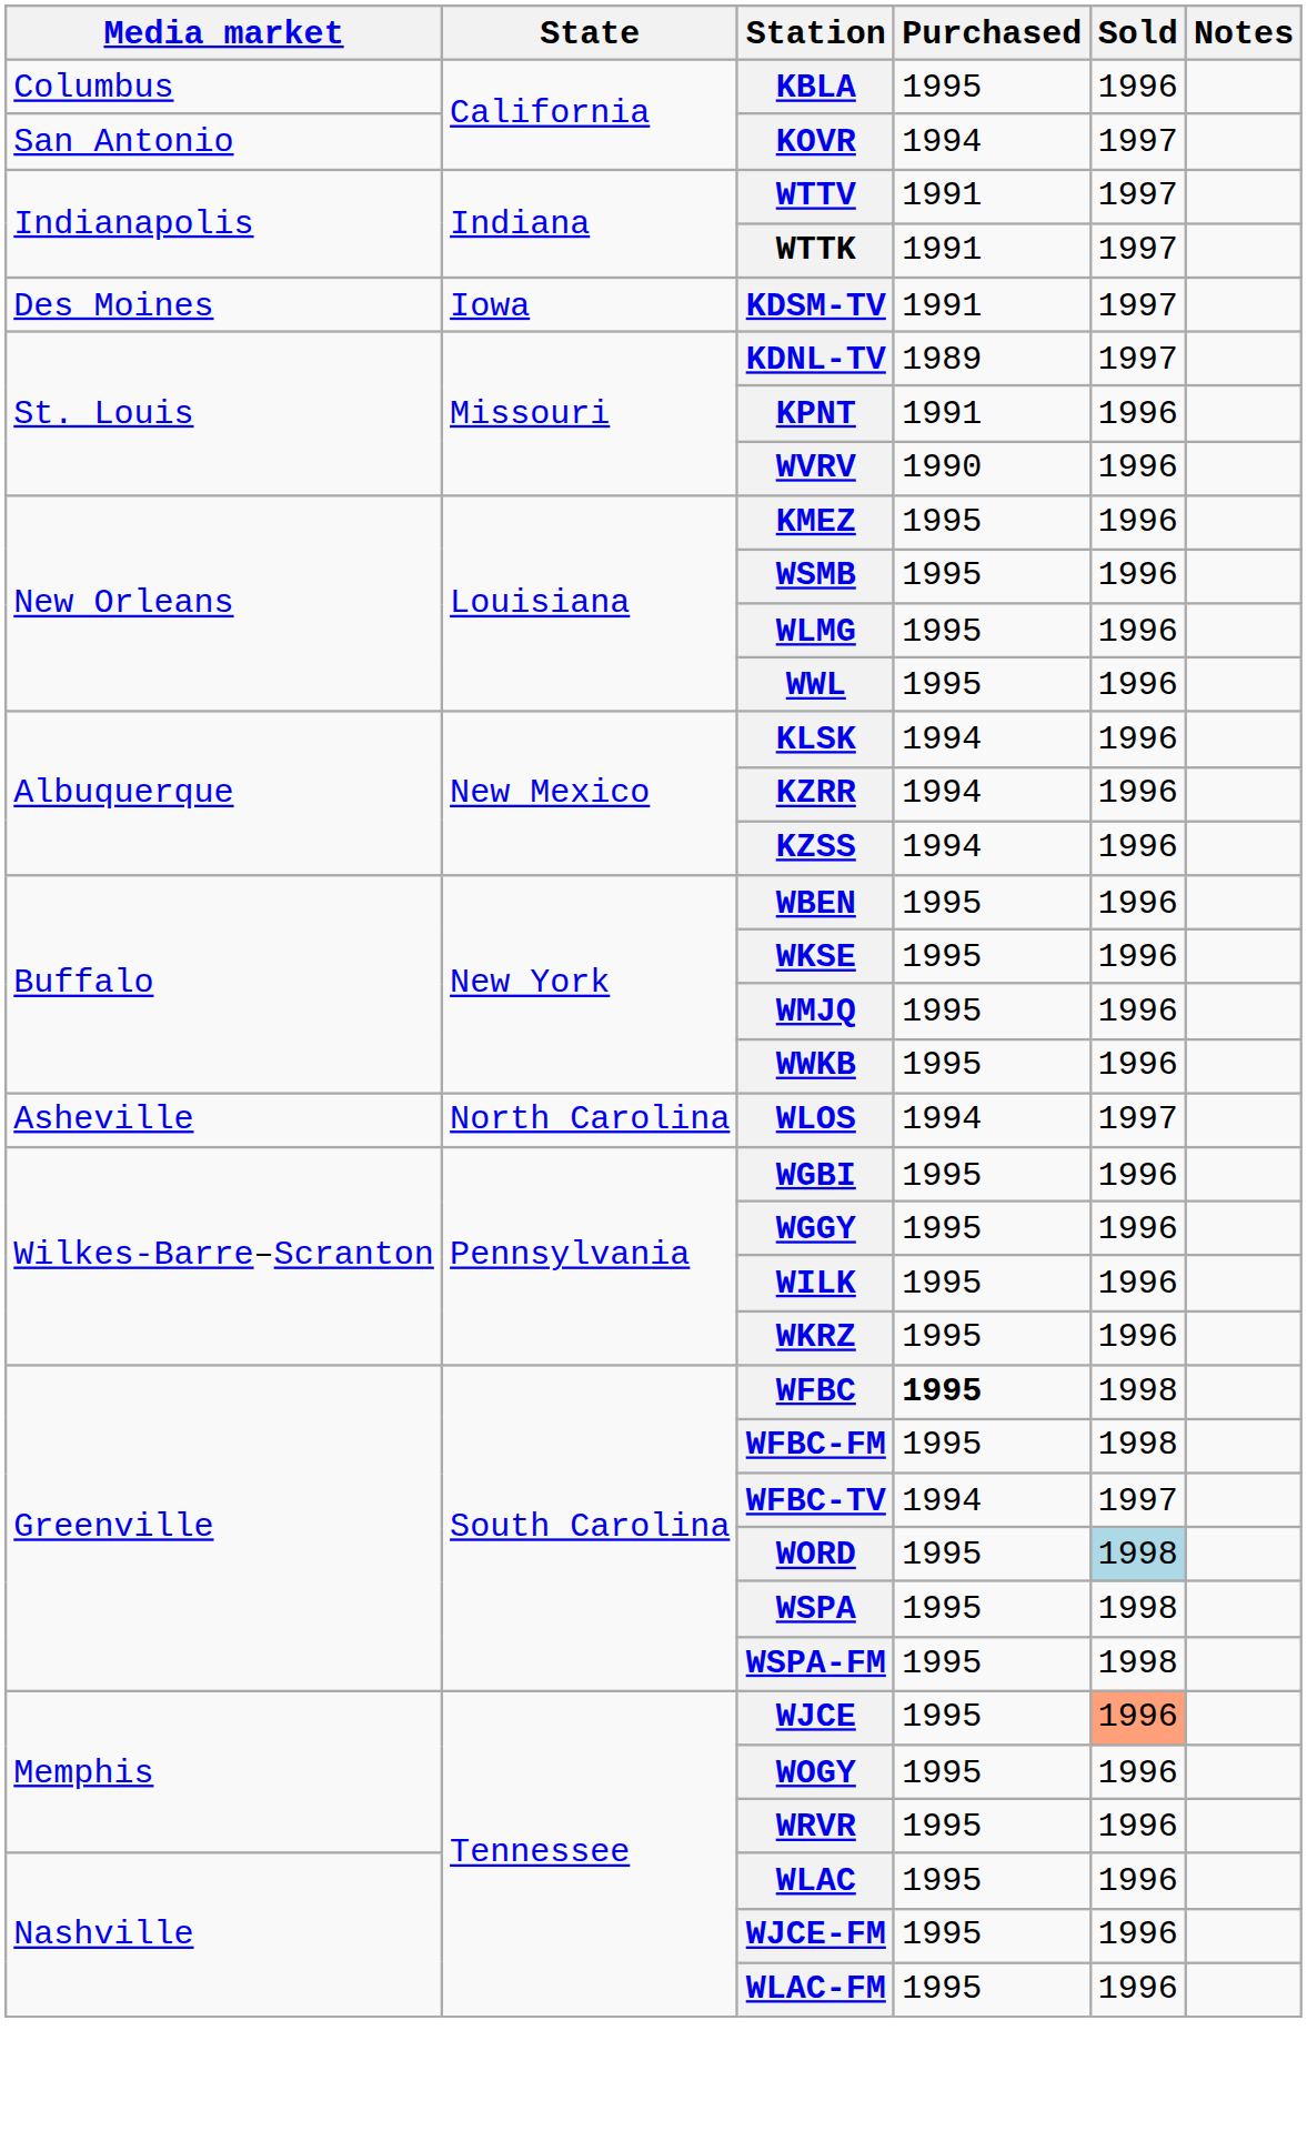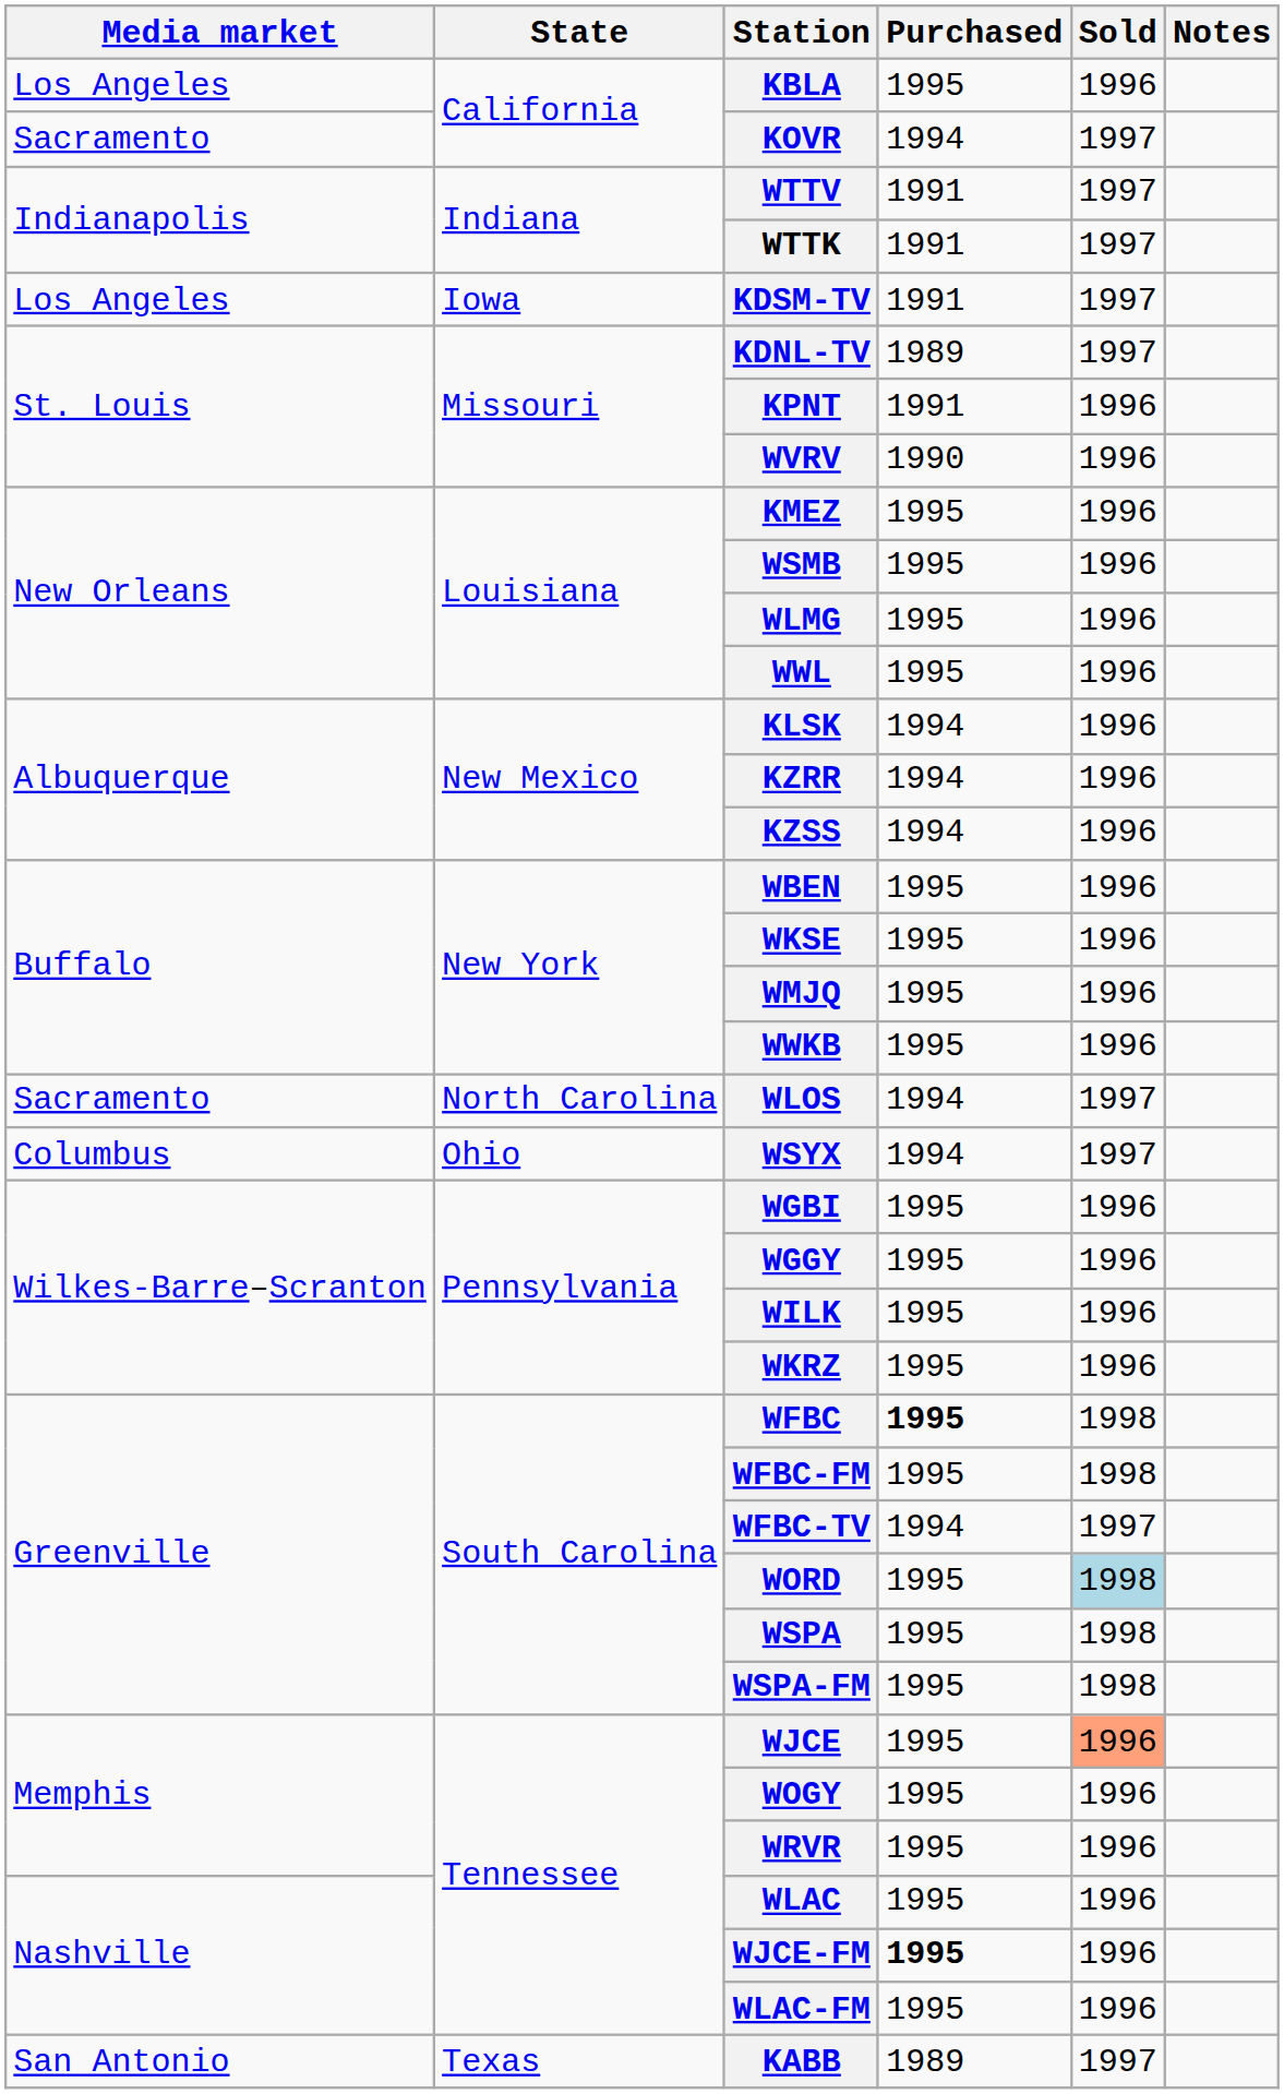 <table class="wikitable sortable">
 <tr>
 <th scope="col"><a href='#'>Media market</a></th>
 <th scope="col">State</th>
 <th scope="col">Station</th>
 <th scope="col">Purchased</th>
 <th scope="col">Sold</th>
 <th scope="col" class="unsortable">Notes</th>
 </tr>
 <tr>
-<td><a href='#'>Columbus</a></td>
+<td><a href='#'>Los Angeles</a></td>
 <td rowspan="2"><a href='#'>California</a></td>
 <th scope="row"><a href='#'>KBLA</a></th>
 <td>1995</td>
 <td>1996</td>
 <td></td>
 </tr>
 <tr>
-<td><a href='#'>San Antonio</a></td>
+<td><a href='#'>Sacramento</a></td>
 <th scope="row"><a href='#'>KOVR</a></th>
 <td>1994</td>
 <td>1997</td>
 <td></td>
 </tr>
 <tr>
 <td rowspan="2"><a href='#'>Indianapolis</a></td>
 <td rowspan="2"><a href='#'>Indiana</a></td>
 <th scope="row"><a href='#'>WTTV</a></th>
 <td>1991</td>
 <td>1997</td>
 <td></td>
 </tr>
 <tr>
 <th scope="row">WTTK</th>
 <td>1991</td>
 <td>1997</td>
 <td></td>
 </tr>
 <tr>
-<td><a href='#'>Des Moines</a></td>
+<td><a href='#'>Los Angeles</a></td>
 <td><a href='#'>Iowa</a></td>
 <th scope="row"><a href='#'>KDSM-TV</a></th>
 <td>1991</td>
 <td>1997</td>
 <td></td>
 </tr>
 <tr>
 <td rowspan="3"><a href='#'>St. Louis</a></td>
 <td rowspan="3"><a href='#'>Missouri</a></td>
 <th scope="row"><a href='#'>KDNL-TV</a></th>
 <td>1989</td>
 <td>1997</td>
 <td></td>
 </tr>
 <tr>
 <th scope="row"><a href='#'>KPNT</a></th>
 <td>1991</td>
 <td>1996</td>
 <td></td>
 </tr>
 <tr>
 <th scope="row"><a href='#'>WVRV</a></th>
 <td>1990</td>
 <td>1996</td>
 <td></td>
 </tr>
 <tr>
 <td rowspan="4"><a href='#'>New Orleans</a></td>
 <td rowspan="4"><a href='#'>Louisiana</a></td>
 <th scope="row"><a href='#'>KMEZ</a></th>
 <td>1995</td>
 <td>1996</td>
 <td></td>
 </tr>
 <tr>
 <th scope="row"><a href='#'>WSMB</a></th>
 <td>1995</td>
 <td>1996</td>
 <td></td>
 </tr>
 <tr>
 <th scope="row"><a href='#'>WLMG</a></th>
 <td>1995</td>
 <td>1996</td>
 <td></td>
 </tr>
 <tr>
 <th scope="row"><a href='#'>WWL</a></th>
 <td>1995</td>
 <td>1996</td>
 <td></td>
 </tr>
 <tr>
 <td rowspan="3"><a href='#'>Albuquerque</a></td>
 <td rowspan="3"><a href='#'>New Mexico</a></td>
 <th scope="row"><a href='#'>KLSK</a></th>
 <td>1994</td>
 <td>1996</td>
 <td></td>
 </tr>
 <tr>
 <th scope="row"><a href='#'>KZRR</a></th>
 <td>1994</td>
 <td>1996</td>
 <td></td>
 </tr>
 <tr>
 <th scope="row"><a href='#'>KZSS</a></th>
 <td>1994</td>
 <td>1996</td>
 <td></td>
 </tr>
 <tr>
 <td rowspan="4"><a href='#'>Buffalo</a></td>
 <td rowspan="4"><a href='#'>New York</a></td>
 <th scope="row"><a href='#'>WBEN</a></th>
 <td>1995</td>
 <td>1996</td>
 <td></td>
 </tr>
 <tr>
 <th scope="row"><a href='#'>WKSE</a></th>
 <td>1995</td>
 <td>1996</td>
 <td></td>
 </tr>
 <tr>
 <th scope="row"><a href='#'>WMJQ</a></th>
 <td>1995</td>
 <td>1996</td>
 <td></td>
 </tr>
 <tr>
 <th scope="row"><a href='#'>WWKB</a></th>
 <td>1995</td>
 <td>1996</td>
 <td></td>
 </tr>
 <tr>
-<td><a href='#'>Asheville</a></td>
+<td><a href='#'>Sacramento</a></td>
 <td><a href='#'>North Carolina</a></td>
 <th scope="row"><a href='#'>WLOS</a></th>
+<td>1994</td>
+<td>1997</td>
+<td></td>
+</tr>
+<tr>
+<td><a href='#'>Columbus</a></td>
+<td><a href='#'>Ohio</a></td>
+<th scope="row"><a href='#'>WSYX</a></th>
 <td>1994</td>
 <td>1997</td>
 <td></td>
 </tr>
 <tr>
 <td rowspan="4"><a href='#'>Wilkes-Barre</a>–<a href='#'>Scranton</a></td>
 <td rowspan="4"><a href='#'>Pennsylvania</a></td>
 <th scope="row"><a href='#'>WGBI</a></th>
 <td>1995</td>
 <td>1996</td>
 <td></td>
 </tr>
 <tr>
 <th scope="row"><a href='#'>WGGY</a></th>
 <td>1995</td>
 <td>1996</td>
 <td></td>
 </tr>
 <tr>
 <th scope="row"><a href='#'>WILK</a></th>
 <td>1995</td>
 <td>1996</td>
 <td></td>
 </tr>
 <tr>
 <th scope="row"><a href='#'>WKRZ</a></th>
 <td>1995</td>
 <td>1996</td>
 <td></td>
 </tr>
 <tr>
 <td rowspan="6"><a href='#'>Greenville</a></td>
 <td rowspan="6"><a href='#'>South Carolina</a></td>
 <th scope="row"><a href='#'>WFBC</a></th>
 <td><strong>1995</strong></td>
 <td>1998</td>
 <td></td>
 </tr>
 <tr>
 <th scope="row"><a href='#'>WFBC-FM</a></th>
 <td>1995</td>
 <td>1998</td>
 <td></td>
 </tr>
 <tr>
 <th scope="row"><a href='#'>WFBC-TV</a></th>
 <td>1994</td>
 <td>1997</td>
 <td></td>
 </tr>
 <tr>
 <th scope="row"><a href='#'>WORD</a></th>
 <td>1995</td>
 <td style="background: lightblue;">1998</td>
 <td></td>
 </tr>
 <tr>
 <th scope="row"><a href='#'>WSPA</a></th>
 <td>1995</td>
 <td>1998</td>
 <td></td>
 </tr>
 <tr>
 <th scope="row"><a href='#'>WSPA-FM</a></th>
 <td>1995</td>
 <td>1998</td>
 <td></td>
 </tr>
 <tr>
 <td rowspan="3"><a href='#'>Memphis</a></td>
 <td rowspan="6"><a href='#'>Tennessee</a></td>
 <th scope="row"><a href='#'>WJCE</a></th>
 <td>1995</td>
 <td style="background: lightsalmon;">1996</td>
 <td></td>
 </tr>
 <tr>
 <th scope="row"><a href='#'>WOGY</a></th>
 <td>1995</td>
 <td>1996</td>
 <td></td>
 </tr>
 <tr>
 <th scope="row"><a href='#'>WRVR</a></th>
 <td>1995</td>
 <td>1996</td>
 <td></td>
 </tr>
 <tr>
 <td rowspan="3"><a href='#'>Nashville</a></td>
 <th scope="row"><a href='#'>WLAC</a></th>
 <td>1995</td>
 <td>1996</td>
 <td></td>
 </tr>
 <tr>
 <th scope="row"><a href='#'>WJCE-FM</a></th>
-<td>1995</td>
+<td><strong>1995</strong></td>
 <td>1996</td>
 <td></td>
 </tr>
 <tr>
 <th scope="row"><a href='#'>WLAC-FM</a></th>
 <td>1995</td>
 <td>1996</td>
 <td></td>
 </tr>
+<tr>
+<td><a href='#'>San Antonio</a></td>
+<td><a href='#'>Texas</a></td>
+<th scope="row"><a href='#'>KABB</a></th>
+<td>1989</td>
+<td>1997</td>
+<td></td>
+</tr>
 </table>
